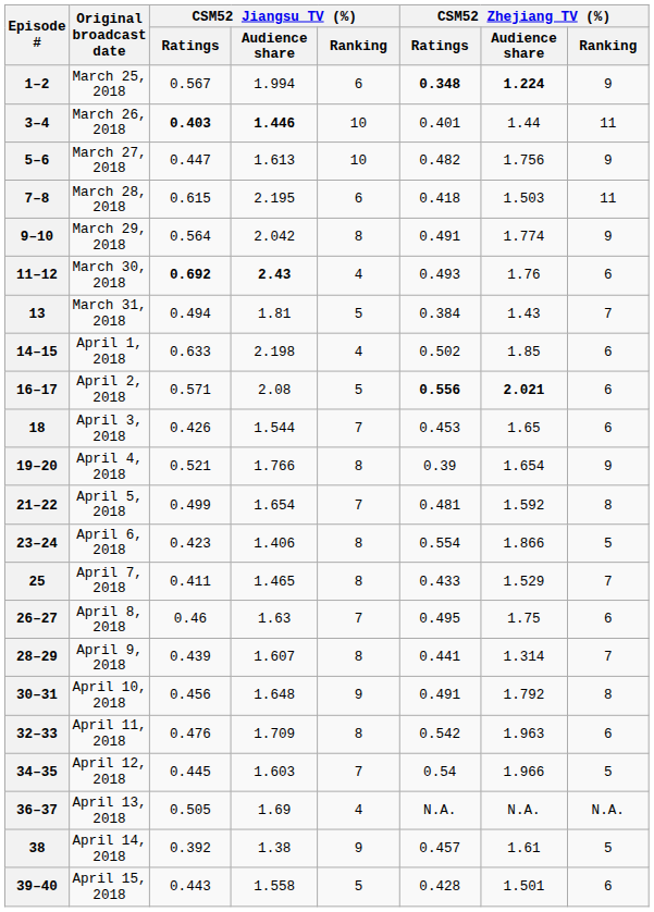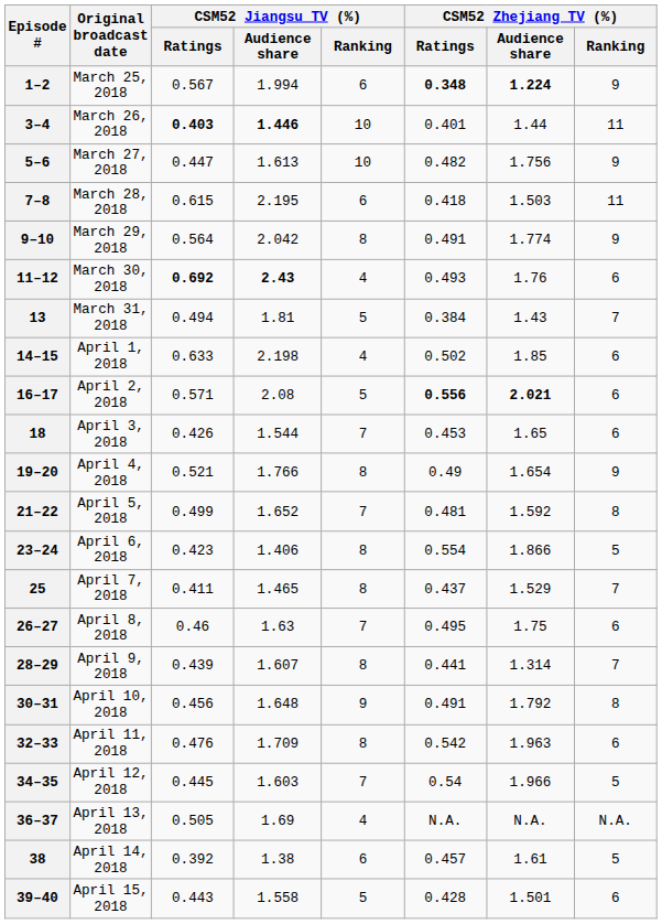 <table class="wikitable" style="text-align:center">
 <tr>
 <th rowspan="2">Episode #</th>
 <th rowspan="2">Original broadcast date</th>
 <th colspan="3">CSM52 <a href='#'>Jiangsu TV</a> (%)</th>
 <th colspan="3">CSM52 <a href='#'>Zhejiang TV</a> (%)</th>
 </tr>
 <tr>
 <th width="100">Ratings</th>
 <th width="100">Audience share</th>
 <th width="100">Ranking</th>
 <th width="100">Ratings</th>
 <th width="100">Audience share</th>
 <th width="100">Ranking</th>
 </tr>
 <tr>
 <th>1–2</th>
 <td>March 25, 2018</td>
 <td>0.567</td>
 <td>1.994</td>
 <td>6</td>
 <td><span> <strong>0.348</strong> </span></td>
 <td><span> <strong>1.224</strong> </span></td>
 <td>9</td>
 </tr>
 <tr>
 <th>3–4</th>
 <td>March 26, 2018</td>
 <td><span> <strong>0.403</strong> </span></td>
 <td><span> <strong>1.446</strong> </span></td>
 <td>10</td>
 <td>0.401</td>
 <td>1.44</td>
 <td>11</td>
 </tr>
 <tr>
 <th>5–6</th>
 <td>March 27, 2018</td>
 <td>0.447</td>
 <td>1.613</td>
 <td>10</td>
 <td>0.482</td>
 <td>1.756</td>
 <td>9</td>
 </tr>
 <tr>
 <th>7–8</th>
 <td>March 28, 2018</td>
 <td>0.615</td>
 <td>2.195</td>
 <td>6</td>
 <td>0.418</td>
 <td>1.503</td>
 <td>11</td>
 </tr>
 <tr>
 <th>9–10</th>
 <td>March 29, 2018</td>
 <td>0.564</td>
 <td>2.042</td>
 <td>8</td>
 <td>0.491</td>
 <td>1.774</td>
 <td>9</td>
 </tr>
 <tr>
 <th>11–12</th>
 <td>March 30, 2018</td>
 <td><span> <strong>0.692</strong></span></td>
 <td><span><strong>2.43</strong></span></td>
 <td>4</td>
 <td>0.493</td>
 <td>1.76</td>
 <td>6</td>
 </tr>
 <tr>
 <th>13</th>
 <td>March 31, 2018</td>
 <td>0.494</td>
 <td>1.81</td>
 <td>5</td>
 <td>0.384</td>
 <td>1.43</td>
 <td>7</td>
 </tr>
 <tr>
 <th>14–15</th>
 <td>April 1, 2018</td>
 <td>0.633</td>
 <td>2.198</td>
 <td>4</td>
 <td>0.502</td>
 <td>1.85</td>
 <td>6</td>
 </tr>
 <tr>
 <th>16–17</th>
 <td>April 2, 2018</td>
 <td>0.571</td>
 <td>2.08</td>
 <td>5</td>
 <td><span><strong>0.556</strong></span></td>
 <td><span><strong>2.021</strong></span></td>
 <td>6</td>
 </tr>
 <tr>
 <th>18</th>
 <td>April 3, 2018</td>
 <td>0.426</td>
 <td>1.544</td>
 <td>7</td>
 <td>0.453</td>
 <td>1.65</td>
 <td>6</td>
 </tr>
 <tr>
 <th>19–20</th>
 <td>April 4, 2018</td>
 <td>0.521</td>
 <td>1.766</td>
 <td>8</td>
-<td>0.39</td>
+<td>0.49</td>
 <td>1.654</td>
 <td>9</td>
 </tr>
 <tr>
 <th>21–22</th>
 <td>April 5, 2018</td>
 <td>0.499</td>
-<td>1.654</td>
+<td>1.652</td>
 <td>7</td>
 <td>0.481</td>
 <td>1.592</td>
 <td>8</td>
 </tr>
 <tr>
 <th>23–24</th>
 <td>April 6, 2018</td>
 <td>0.423</td>
 <td>1.406</td>
 <td>8</td>
 <td>0.554</td>
 <td>1.866</td>
 <td>5</td>
 </tr>
 <tr>
 <th>25</th>
 <td>April 7, 2018</td>
 <td>0.411</td>
 <td>1.465</td>
 <td>8</td>
-<td>0.433</td>
+<td>0.437</td>
 <td>1.529</td>
 <td>7</td>
 </tr>
 <tr>
 <th>26–27</th>
 <td>April 8, 2018</td>
 <td>0.46</td>
 <td>1.63</td>
 <td>7</td>
 <td>0.495</td>
 <td>1.75</td>
 <td>6</td>
 </tr>
 <tr>
 <th>28–29</th>
 <td>April 9, 2018</td>
 <td>0.439</td>
 <td>1.607</td>
 <td>8</td>
 <td>0.441</td>
 <td>1.314</td>
 <td>7</td>
 </tr>
 <tr>
 <th>30–31</th>
 <td>April 10, 2018</td>
 <td>0.456</td>
 <td>1.648</td>
 <td>9</td>
 <td>0.491</td>
 <td>1.792</td>
 <td>8</td>
 </tr>
 <tr>
 <th>32–33</th>
 <td>April 11, 2018</td>
 <td>0.476</td>
 <td>1.709</td>
 <td>8</td>
 <td>0.542</td>
 <td>1.963</td>
 <td>6</td>
 </tr>
 <tr>
 <th>34–35</th>
 <td>April 12, 2018</td>
 <td>0.445</td>
 <td>1.603</td>
 <td>7</td>
 <td>0.54</td>
 <td>1.966</td>
 <td>5</td>
 </tr>
 <tr>
 <th>36–37</th>
 <td>April 13, 2018</td>
 <td>0.505</td>
 <td>1.69</td>
 <td>4</td>
 <td>N.A.</td>
 <td>N.A.</td>
 <td>N.A.</td>
 </tr>
 <tr>
 <th>38</th>
 <td>April 14, 2018</td>
 <td>0.392</td>
 <td>1.38</td>
-<td>9</td>
+<td>6</td>
 <td>0.457</td>
 <td>1.61</td>
 <td>5</td>
 </tr>
 <tr>
 <th>39–40</th>
 <td>April 15, 2018</td>
 <td>0.443</td>
 <td>1.558</td>
 <td>5</td>
 <td>0.428</td>
 <td>1.501</td>
 <td>6</td>
 </tr>
 </table>
